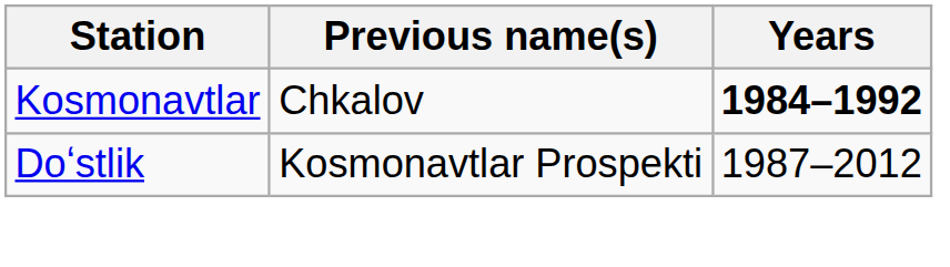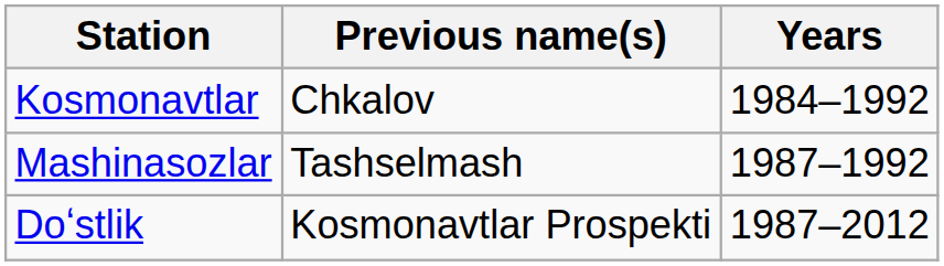 <table class="wikitable" style="border-collapse: collapse; text-align: left;">
 <tr>
 <th>Station</th>
 <th>Previous name(s)</th>
 <th>Years</th>
 </tr>
 <tr>
 <td style="text-align: left;"><a href='#'>Kosmonavtlar</a></td>
 <td>Chkalov</td>
-<td><strong>1984–1992</strong></td>
+<td>1984–1992</td>
+</tr>
+<tr>
+<td style="text-align: left;"><a href='#'>Mashinasozlar</a></td>
+<td>Tashselmash</td>
+<td>1987–1992</td>
 </tr>
 <tr>
 <td style="text-align: left;"><a href='#'>Doʻstlik</a></td>
 <td>Kosmonavtlar Prospekti</td>
 <td>1987–2012</td>
 </tr>
 </table>
